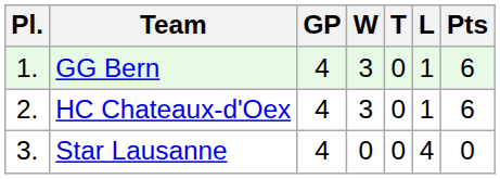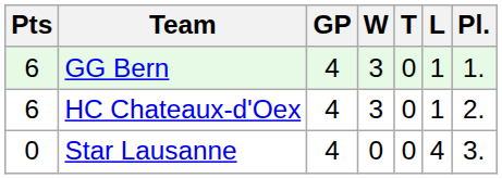 <table class="wikitable">
 <tr>
-<th>Pl.</th>
+<th>Pts</th>
 <th>Team</th>
 <th>GP</th>
 <th>W</th>
 <th>T</th>
 <th>L</th>
-<th>Pts</th>
+<th>Pl.</th>
 </tr>
 <tr align="center " bgcolor="#e6fae6">
-<td>1.</td>
+<td>6</td>
 <td align="left"><a href='#'>GG Bern</a></td>
 <td>4</td>
 <td>3</td>
 <td>0</td>
 <td>1</td>
-<td>6</td>
+<td>1.</td>
 </tr>
 <tr align="center "  bgcolor="#FFFFFF">
-<td>2.</td>
+<td>6</td>
 <td align="left"><a href='#'>HC Chateaux-d'Oex</a></td>
 <td>4</td>
 <td>3</td>
 <td>0</td>
 <td>1</td>
-<td>6</td>
+<td>2.</td>
 </tr>
 <tr align="center " bgcolor="#FFFFFF">
-<td>3.</td>
+<td>0</td>
 <td align="left"><a href='#'>Star Lausanne</a></td>
 <td>4</td>
 <td>0</td>
 <td>0</td>
 <td>4</td>
-<td>0</td>
+<td>3.</td>
 </tr>
 </table>
